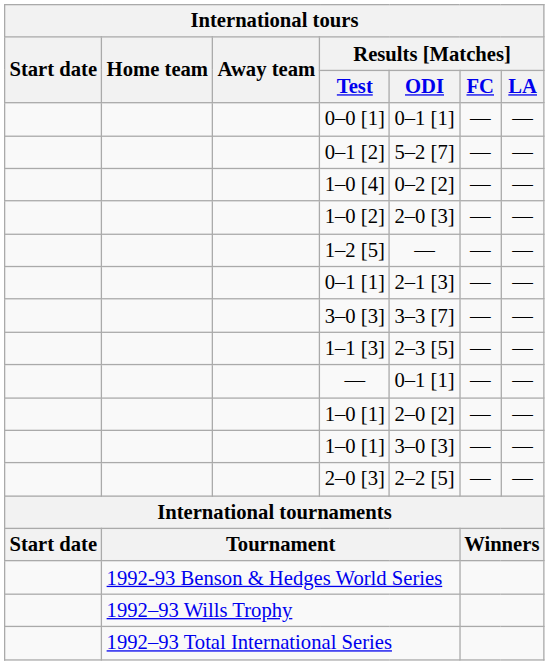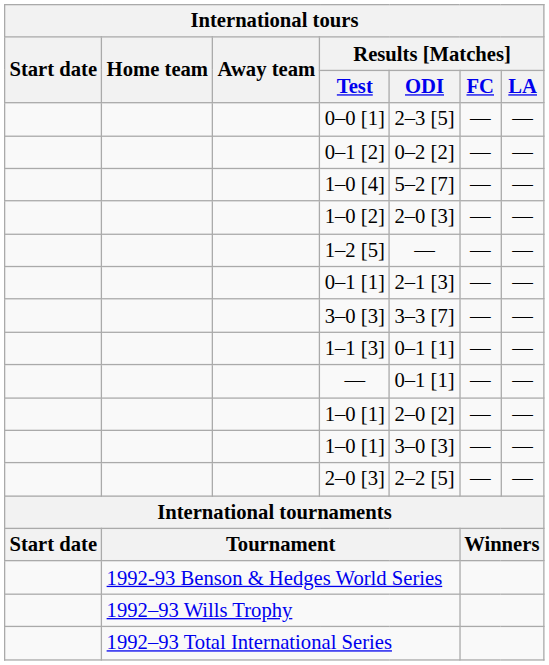 <table class="wikitable">
 <tr>
 <th colspan="7">International tours</th>
 </tr>
 <tr>
 <th rowspan="2">Start date</th>
 <th rowspan="2">Home team</th>
 <th rowspan="2">Away team</th>
 <th colspan="4">Results [Matches]</th>
 </tr>
 <tr>
 <th><a href='#'>Test</a></th>
 <th><a href='#'>ODI</a></th>
 <th><a href='#'>FC</a></th>
 <th><a href='#'>LA</a></th>
 </tr>
 <tr>
 <td><a href='#'></a></td>
 <td></td>
 <td></td>
 <td>0–0 [1]</td>
-<td>0–1 [1]</td>
+<td>2–3 [5]</td>
 <td ; style="text-align:center">—</td>
 <td ; style="text-align:center">—</td>
 </tr>
 <tr>
 <td><a href='#'></a></td>
 <td></td>
 <td></td>
 <td>0–1 [2]</td>
-<td>5–2 [7]</td>
+<td>0–2 [2]</td>
 <td ; style="text-align:center">—</td>
 <td ; style="text-align:center">—</td>
 </tr>
 <tr>
 <td><a href='#'></a></td>
 <td></td>
 <td></td>
 <td>1–0 [4]</td>
-<td>0–2 [2]</td>
+<td>5–2 [7]</td>
 <td ; style="text-align:center">—</td>
 <td ; style="text-align:center">—</td>
 </tr>
 <tr>
 <td><a href='#'></a></td>
 <td></td>
 <td></td>
 <td>1–0 [2]</td>
 <td>2–0 [3]</td>
 <td ; style="text-align:center">—</td>
 <td ; style="text-align:center">—</td>
 </tr>
 <tr>
 <td><a href='#'></a></td>
 <td></td>
 <td></td>
 <td>1–2 [5]</td>
 <td ; style="text-align:center">—</td>
 <td ; style="text-align:center">—</td>
 <td ; style="text-align:center">—</td>
 </tr>
 <tr>
 <td><a href='#'></a></td>
 <td></td>
 <td></td>
 <td>0–1 [1]</td>
 <td>2–1 [3]</td>
 <td ; style="text-align:center">—</td>
 <td ; style="text-align:center">—</td>
 </tr>
 <tr>
 <td><a href='#'></a></td>
 <td></td>
 <td></td>
 <td>3–0 [3]</td>
 <td>3–3 [7]</td>
 <td ; style="text-align:center">—</td>
 <td ; style="text-align:center">—</td>
 </tr>
 <tr>
 <td><a href='#'></a></td>
 <td></td>
 <td></td>
 <td>1–1 [3]</td>
-<td>2–3 [5]</td>
+<td>0–1 [1]</td>
 <td ; style="text-align:center">—</td>
 <td ; style="text-align:center">—</td>
 </tr>
 <tr>
 <td><a href='#'></a></td>
 <td></td>
 <td></td>
 <td ; style="text-align:center">—</td>
 <td>0–1 [1]</td>
 <td ; style="text-align:center">—</td>
 <td ; style="text-align:center">—</td>
 </tr>
 <tr>
 <td><a href='#'></a></td>
 <td></td>
 <td></td>
 <td>1–0 [1]</td>
 <td>2–0 [2]</td>
 <td ; style="text-align:center">—</td>
 <td ; style="text-align:center">—</td>
 </tr>
 <tr>
 <td><a href='#'></a></td>
 <td></td>
 <td></td>
 <td>1–0 [1]</td>
 <td>3–0 [3]</td>
 <td ; style="text-align:center">—</td>
 <td ; style="text-align:center">—</td>
 </tr>
 <tr>
 <td><a href='#'></a></td>
 <td></td>
 <td></td>
 <td>2–0 [3]</td>
 <td>2–2 [5]</td>
 <td ; style="text-align:center">—</td>
 <td ; style="text-align:center">—</td>
 </tr>
 <tr>
 <th colspan="7">International tournaments</th>
 </tr>
 <tr>
 <th>Start date</th>
 <th colspan="4">Tournament</th>
 <th colspan="2">Winners</th>
 </tr>
 <tr>
 <td><a href='#'></a></td>
 <td colspan="4"> <a href='#'>1992-93 Benson & Hedges World Series</a></td>
 <td colspan="2"></td>
 </tr>
 <tr>
 <td><a href='#'></a></td>
 <td colspan="4"> <a href='#'>1992–93 Wills Trophy</a></td>
 <td colspan="2"></td>
 </tr>
 <tr>
 <td><a href='#'></a></td>
 <td colspan="4"> <a href='#'>1992–93 Total International Series</a></td>
 <td colspan="2"></td>
 </tr>
 </table>
